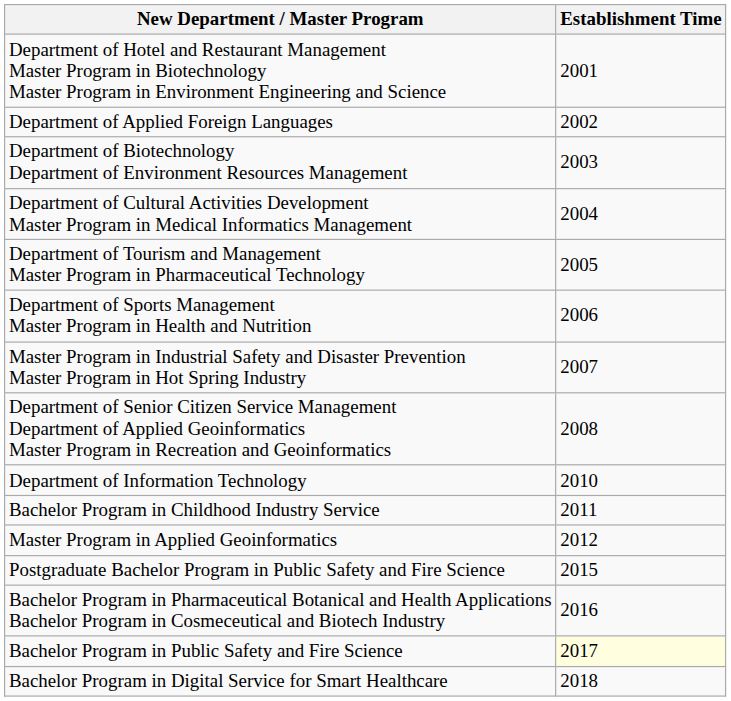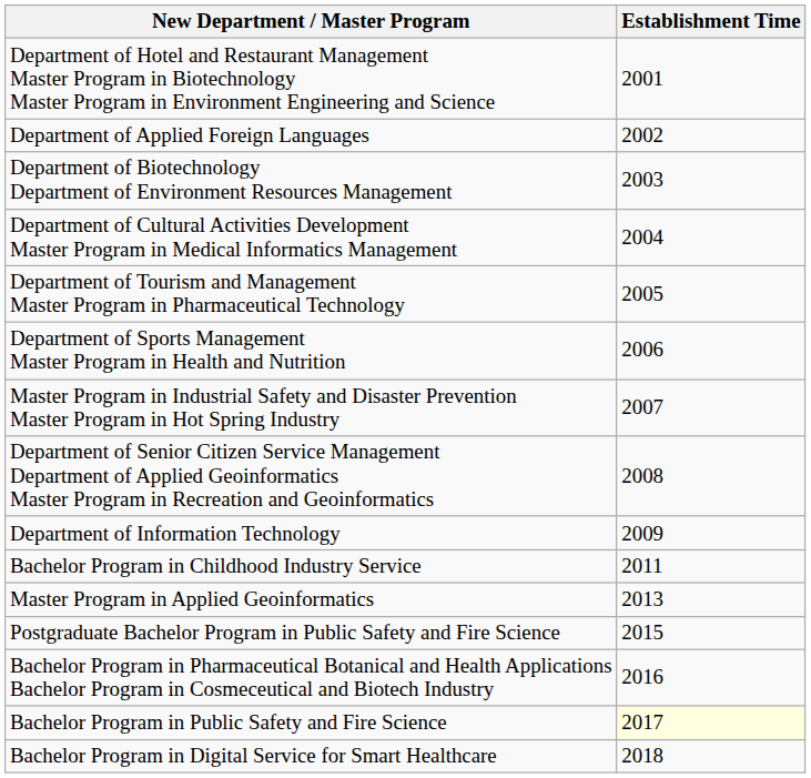 <table class="wikitable">
 <tr>
 <th>New Department / Master Program</th>
 <th>Establishment Time</th>
 </tr>
 <tr>
 <td>Department of Hotel and Restaurant Management<br>Master Program in Biotechnology<br>Master Program in Environment Engineering and Science</td>
 <td>2001</td>
 </tr>
 <tr>
 <td>Department of Applied Foreign Languages</td>
 <td>2002</td>
 </tr>
 <tr>
 <td>Department of Biotechnology<br>Department of Environment Resources Management</td>
 <td>2003</td>
 </tr>
 <tr>
 <td>Department of Cultural Activities Development<br>Master Program in Medical Informatics Management</td>
 <td>2004</td>
 </tr>
 <tr>
 <td>Department of Tourism and Management<br>Master Program in Pharmaceutical Technology</td>
 <td>2005</td>
 </tr>
 <tr>
 <td>Department of Sports Management<br>Master Program in Health and Nutrition</td>
 <td>2006</td>
 </tr>
 <tr>
 <td>Master Program in Industrial Safety and Disaster Prevention<br>Master Program in Hot Spring Industry</td>
 <td>2007</td>
 </tr>
 <tr>
 <td>Department of Senior Citizen Service Management<br>Department of Applied Geoinformatics<br>Master Program in Recreation and Geoinformatics</td>
 <td>2008</td>
 </tr>
 <tr>
 <td>Department of Information Technology</td>
-<td>2010</td>
+<td>2009</td>
 </tr>
 <tr>
 <td>Bachelor Program in Childhood Industry Service</td>
 <td>2011</td>
 </tr>
 <tr>
 <td>Master Program in Applied Geoinformatics</td>
-<td>2012</td>
+<td>2013</td>
 </tr>
 <tr>
 <td>Postgraduate Bachelor Program in Public Safety and Fire Science</td>
 <td>2015</td>
 </tr>
 <tr>
 <td>Bachelor Program in Pharmaceutical Botanical and Health Applications<br>Bachelor Program in Cosmeceutical and Biotech Industry</td>
 <td>2016</td>
 </tr>
 <tr>
 <td>Bachelor Program in Public Safety and Fire Science</td>
 <td style="background: lightyellow;">2017</td>
 </tr>
 <tr>
 <td>Bachelor Program in Digital Service for Smart Healthcare</td>
 <td>2018</td>
 </tr>
 </table>
